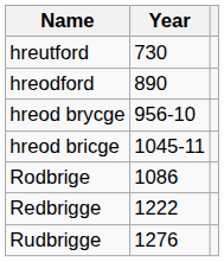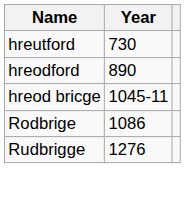 <table class="wikitable">
 <tr>
 <th>Name</th>
 <th>Year</th>
 <th></th>
 </tr>
 <tr>
 <td>hreutford</td>
 <td>730</td>
 <td></td>
 </tr>
 <tr>
 <td>hreodford</td>
 <td>890</td>
 <td></td>
 </tr>
 <tr>
-<td>hreod brycge</td>
-<td>956-10</td>
-<td></td>
-</tr>
-<tr>
 <td>hreod bricge</td>
 <td>1045-11</td>
 <td></td>
 </tr>
 <tr>
 <td>Rodbrige</td>
 <td>1086</td>
 <td></td>
 </tr>
 <tr>
-<td>Redbrigge</td>
-<td>1222</td>
-<td></td>
-</tr>
-<tr>
 <td>Rudbrigge</td>
 <td>1276</td>
 <td></td>
 </tr>
 </table>
